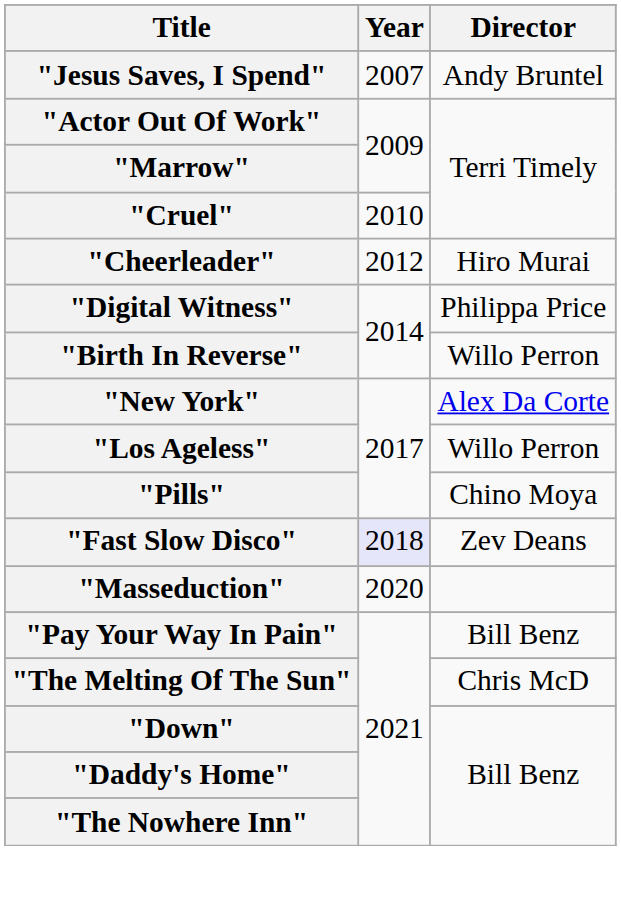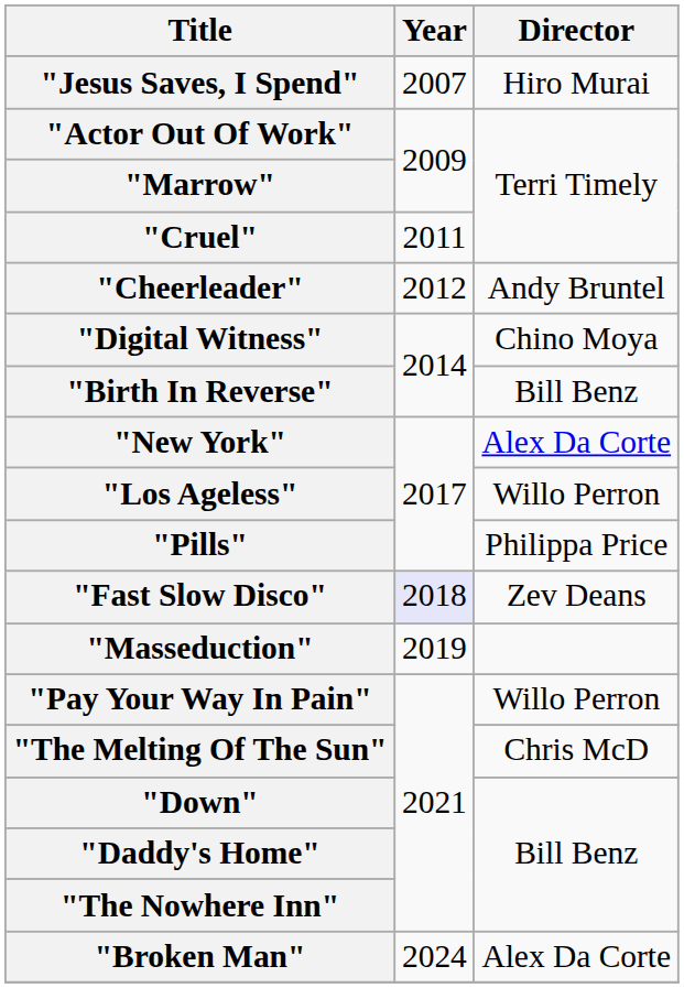 <table class="wikitable plainrowheaders" style="text-align:center;">
 <tr>
 <th>Title</th>
 <th>Year</th>
 <th>Director</th>
 </tr>
 <tr>
 <th scope="row">"Jesus Saves, I Spend"</th>
 <td>2007</td>
-<td>Andy Bruntel</td>
+<td>Hiro Murai</td>
 </tr>
 <tr>
 <th scope="row">"Actor Out Of Work"</th>
 <td rowspan="2">2009</td>
 <td rowspan="3">Terri Timely</td>
 </tr>
 <tr>
 <th scope="row">"Marrow"</th>
 </tr>
 <tr>
 <th scope="row">"Cruel"</th>
-<td>2010</td>
+<td>2011</td>
 </tr>
 <tr>
 <th scope="row">"Cheerleader"</th>
 <td>2012</td>
-<td>Hiro Murai</td>
+<td>Andy Bruntel</td>
 </tr>
 <tr>
 <th scope="row">"Digital Witness"</th>
 <td rowspan="2">2014</td>
-<td>Philippa Price</td>
+<td>Chino Moya</td>
 </tr>
 <tr>
 <th scope="row">"Birth In Reverse"</th>
-<td>Willo Perron</td>
+<td>Bill Benz</td>
 </tr>
 <tr>
 <th scope="row">"New York"</th>
 <td rowspan="3">2017</td>
 <td><a href='#'>Alex Da Corte</a></td>
 </tr>
 <tr>
 <th scope="row">"Los Ageless"</th>
 <td>Willo Perron</td>
 </tr>
 <tr>
 <th scope="row">"Pills"</th>
-<td>Chino Moya</td>
+<td>Philippa Price</td>
 </tr>
 <tr>
 <th scope="row">"Fast Slow Disco"</th>
 <td style="background: lavender;">2018</td>
 <td>Zev Deans</td>
 </tr>
 <tr>
 <th scope="row">"Masseduction"</th>
-<td>2020</td>
+<td>2019</td>
 <td></td>
 </tr>
 <tr>
 <th scope="row">"Pay Your Way In Pain"</th>
 <td rowspan="5">2021</td>
-<td>Bill Benz</td>
+<td>Willo Perron</td>
 </tr>
 <tr>
 <th scope="row">"The Melting Of The Sun"</th>
 <td>Chris McD</td>
 </tr>
 <tr>
 <th scope="row">"Down"</th>
 <td rowspan="3">Bill Benz</td>
 </tr>
 <tr>
 <th scope="row">"Daddy's Home"</th>
 </tr>
 <tr>
 <th scope="row">"The Nowhere Inn"</th>
 </tr>
 <tr>
+<th scope="row">"Broken Man"</th>
+<td>2024</td>
+<td>Alex Da Corte</td>
+</tr>
+<tr>
 </tr>
 </table>
